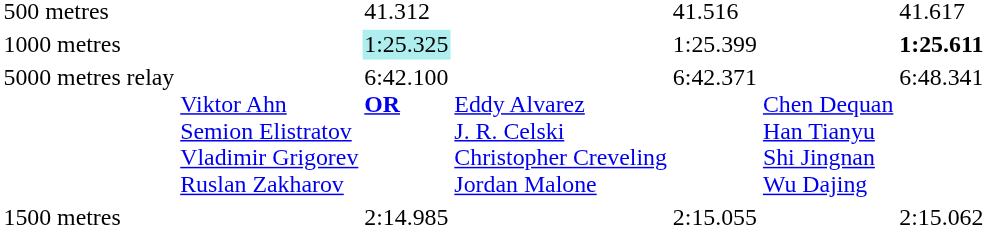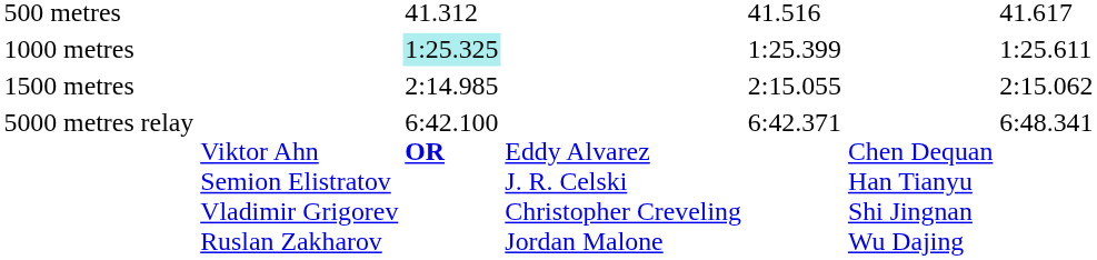 <table>
 <tr>
 <td>500 metres <br> </td>
 <td></td>
 <td>41.312</td>
 <td></td>
 <td>41.516</td>
 <td></td>
 <td>41.617</td>
 </tr>
 <tr>
 <td>1000 metres <br> </td>
 <td></td>
 <td style="background: paleturquoise;">1:25.325</td>
 <td></td>
 <td>1:25.399</td>
 <td></td>
-<td><strong>1:25.611</strong></td>
+<td>1:25.611</td>
+</tr>
+<tr>
+<td>1500 metres <br> </td>
+<td></td>
+<td>2:14.985</td>
+<td></td>
+<td>2:15.055</td>
+<td></td>
+<td>2:15.062</td>
 </tr>
 <tr valign="top">
 <td>5000 metres relay <br> </td>
 <td> <br> <a href='#'>Viktor Ahn</a> <br> <a href='#'>Semion Elistratov</a> <br> <a href='#'>Vladimir Grigorev</a> <br> <a href='#'>Ruslan Zakharov</a></td>
 <td>6:42.100 <br> <strong><a href='#'>OR</a></strong></td>
 <td> <br> <a href='#'>Eddy Alvarez</a> <br> <a href='#'>J. R. Celski</a> <br> <a href='#'>Christopher Creveling</a> <br> <a href='#'>Jordan Malone</a></td>
 <td>6:42.371</td>
 <td> <br> <a href='#'>Chen Dequan</a> <br> <a href='#'>Han Tianyu</a> <br> <a href='#'>Shi Jingnan</a> <br> <a href='#'>Wu Dajing</a></td>
 <td>6:48.341</td>
 </tr>
-<tr>
-<td>1500 metres <br> </td>
-<td></td>
-<td>2:14.985</td>
-<td></td>
-<td>2:15.055</td>
-<td></td>
-<td>2:15.062</td>
-</tr>
 </table>
